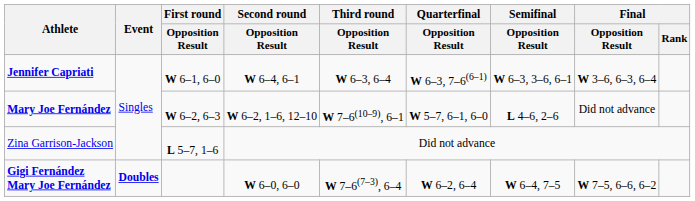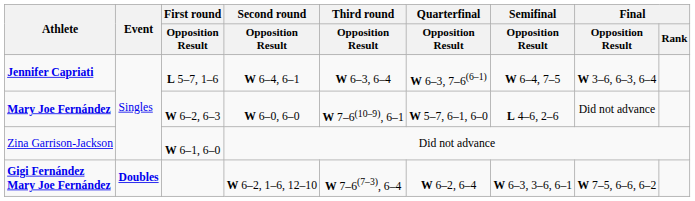 <table class=wikitable style=font-size:90%;text-align:center>
 <tr>
 <th rowspan=2>Athlete</th>
 <th rowspan=2>Event</th>
 <th>First round</th>
 <th>Second round</th>
 <th>Third round</th>
 <th>Quarterfinal</th>
 <th>Semifinal</th>
 <th colspan=2>Final</th>
 </tr>
 <tr style=font-size:95%>
 <th>Opposition<br>Result</th>
 <th>Opposition<br>Result</th>
 <th>Opposition<br>Result</th>
 <th>Opposition<br>Result</th>
 <th>Opposition<br>Result</th>
 <th>Opposition<br>Result</th>
 <th>Rank</th>
 </tr>
 <tr>
 <td align=left><strong><a href='#'>Jennifer Capriati</a></strong></td>
 <td align=left rowspan=3><a href='#'>Singles</a></td>
-<td><br><strong>W</strong> 6–1, 6–0</td>
+<td><br><strong>L</strong> 5–7, 1–6</td>
 <td><br><strong>W</strong> 6–4, 6–1</td>
 <td><br><strong>W</strong> 6–3, 6–4</td>
 <td><br><strong>W</strong> 6–3, 7–6<sup>(6–1)</sup></td>
-<td><br><strong>W</strong> 6–3, 3–6, 6–1</td>
+<td><br><strong>W</strong> 6–4, 7–5</td>
 <td><br><strong>W</strong> 3–6, 6–3, 6–4</td>
 <td></td>
 </tr>
 <tr>
 <td align=left><strong><a href='#'>Mary Joe Fernández</a></strong></td>
 <td><br><strong>W</strong> 6–2, 6–3</td>
-<td><br><strong>W</strong> 6–2, 1–6, 12–10</td>
+<td><br><strong>W</strong> 6–0, 6–0</td>
 <td><br><strong>W</strong> 7–6<sup>(10–9)</sup>, 6–1</td>
 <td><br><strong>W</strong> 5–7, 6–1, 6–0</td>
 <td><br><strong>L</strong> 4–6, 2–6</td>
 <td>Did not advance</td>
 <td></td>
 </tr>
 <tr>
 <td align=left><a href='#'>Zina Garrison-Jackson</a></td>
-<td><br><strong>L</strong> 5–7, 1–6</td>
+<td><br><strong>W</strong> 6–1, 6–0</td>
 <td colspan=6>Did not advance</td>
 </tr>
 <tr>
 <td align=left><strong><a href='#'>Gigi Fernández</a><br><a href='#'>Mary Joe Fernández</a></strong></td>
 <td align=left><strong><a href='#'>Doubles</a></strong></td>
 <td></td>
-<td><br><strong>W</strong> 6–0, 6–0</td>
+<td><br><strong>W</strong> 6–2, 1–6, 12–10</td>
 <td><br><strong>W</strong> 7–6<sup>(7–3)</sup>, 6–4</td>
 <td><br><strong>W</strong> 6–2, 6–4</td>
-<td><br><strong>W</strong> 6–4, 7–5</td>
+<td><br><strong>W</strong> 6–3, 3–6, 6–1</td>
 <td><br><strong>W</strong> 7–5, 6–6, 6–2</td>
 <td></td>
 </tr>
 </table>
